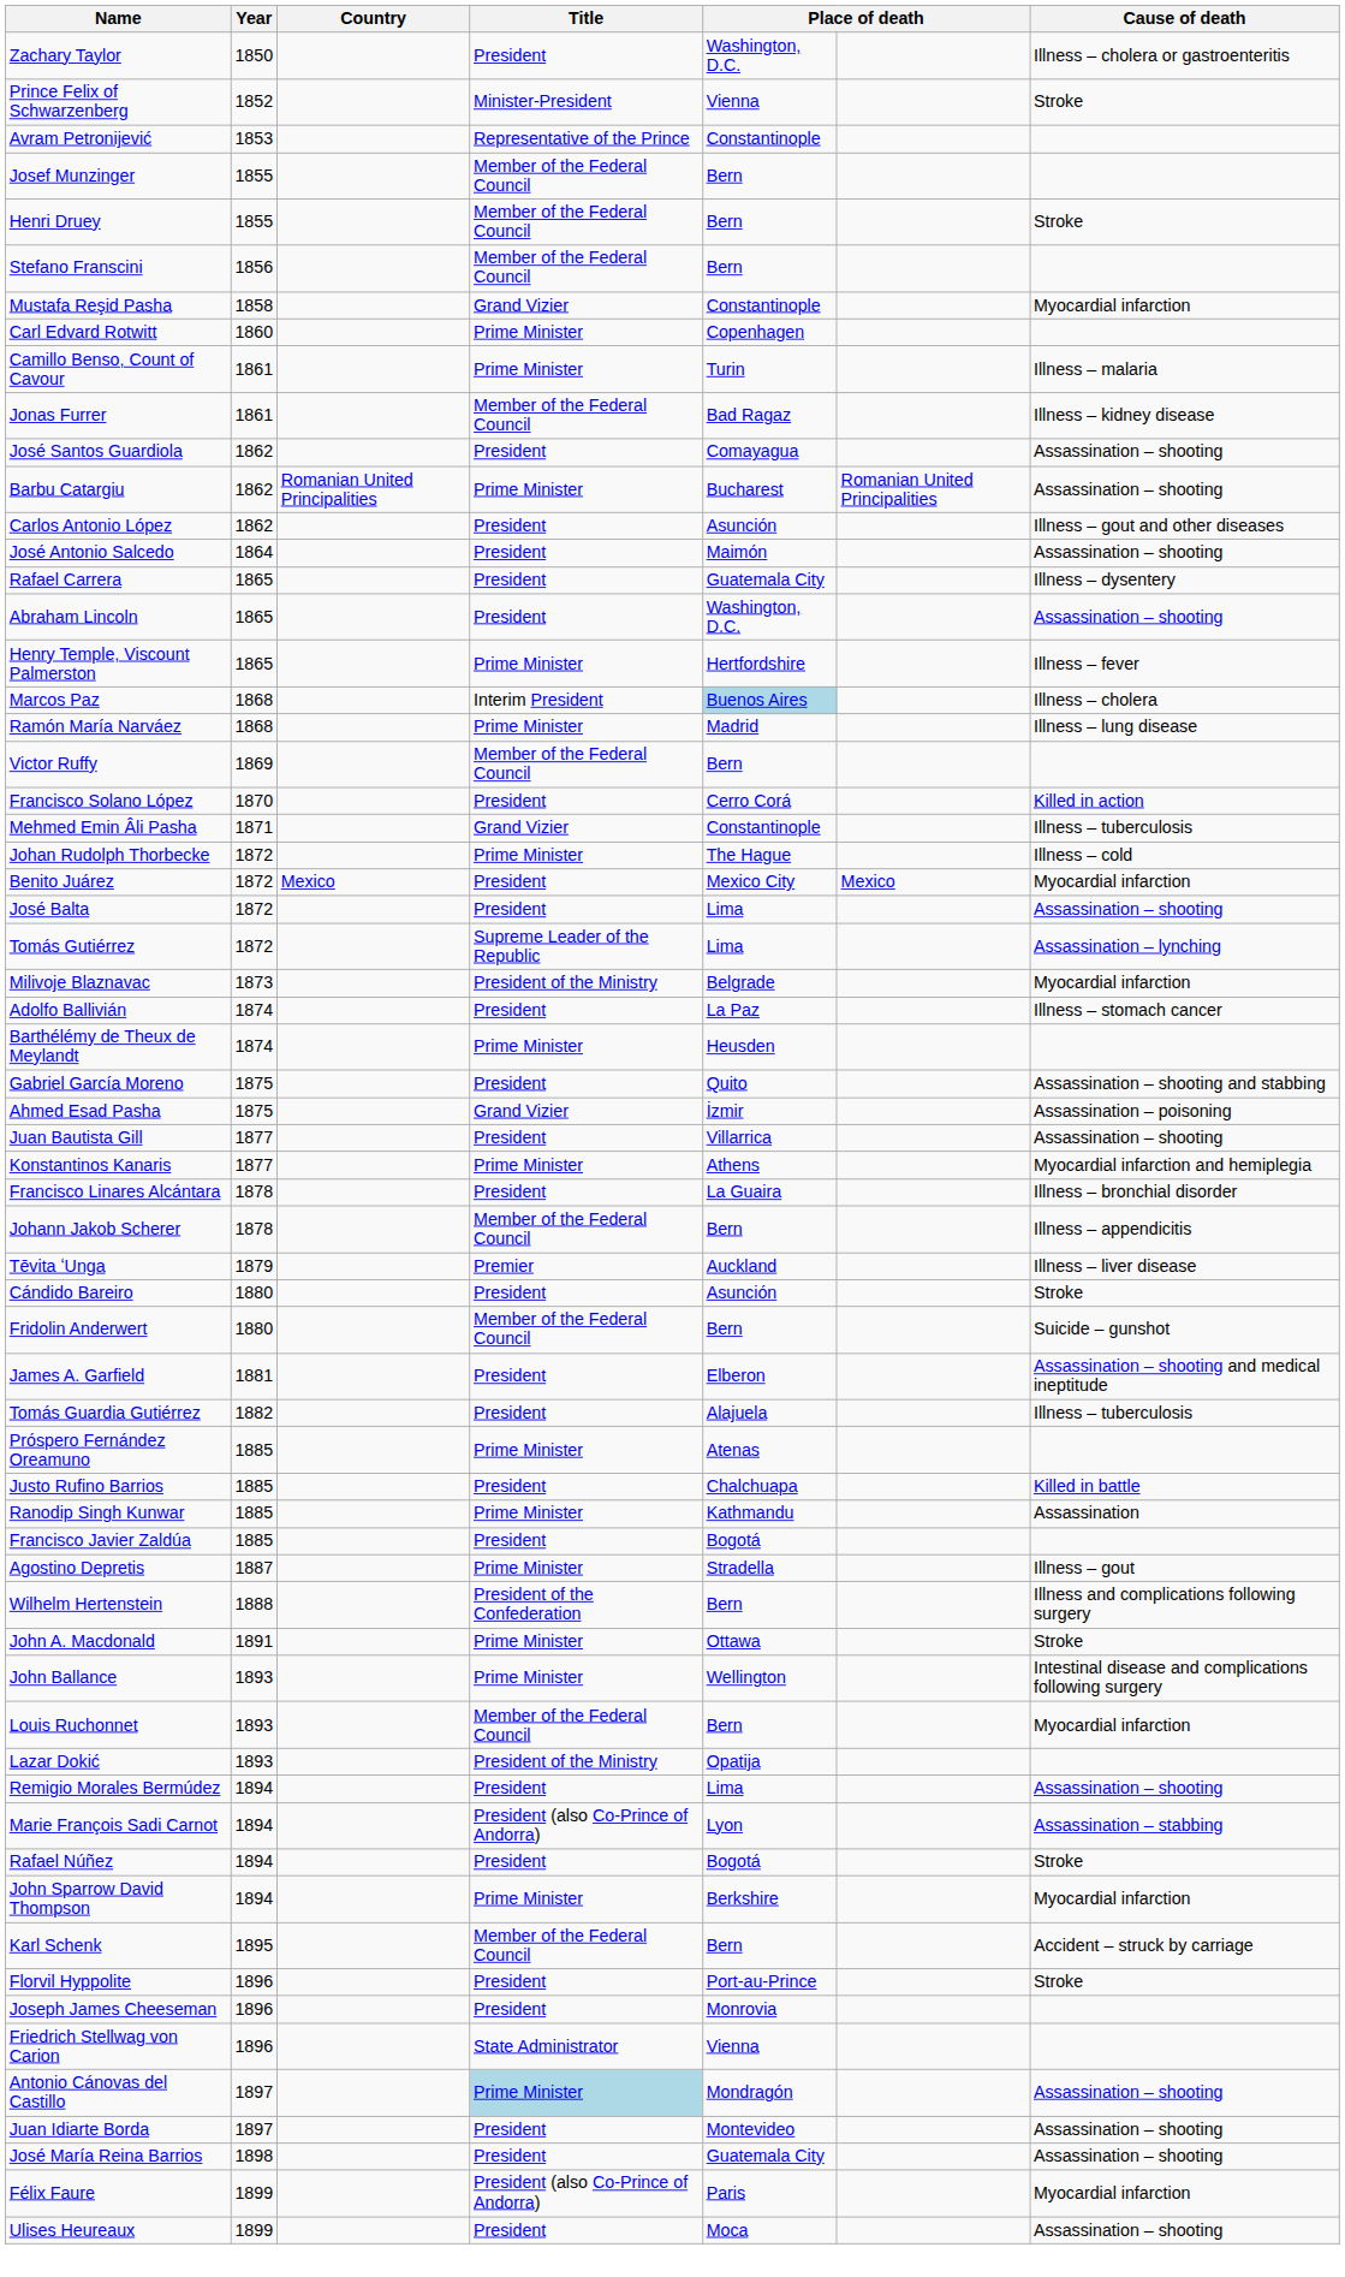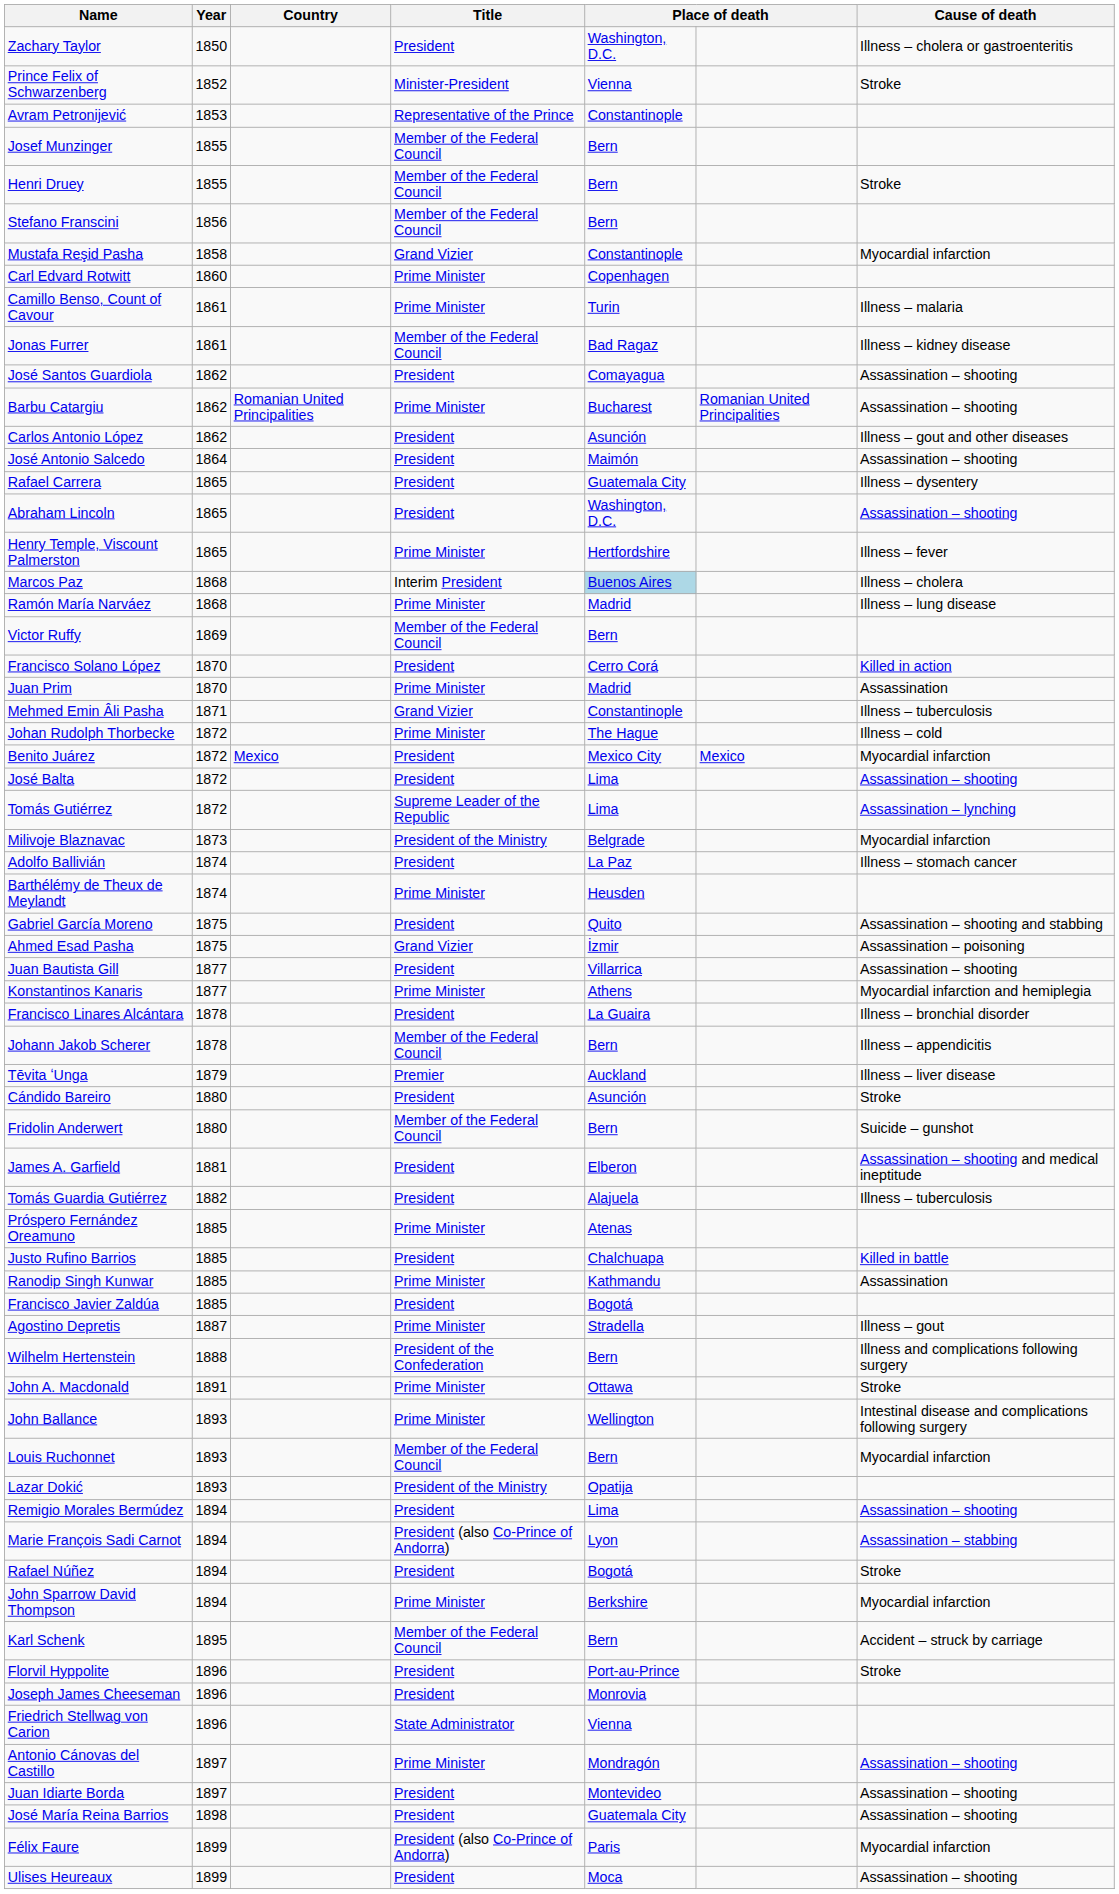 <table class="wikitable sortable">
 <tr>
 <th>Name</th>
 <th>Year</th>
 <th>Country</th>
 <th>Title</th>
 <th colspan="2">Place of death</th>
 <th>Cause of death</th>
 </tr>
 <tr>
 <td><a href='#'>Zachary Taylor</a></td>
 <td>1850</td>
 <td></td>
 <td><a href='#'>President</a></td>
 <td><a href='#'>Washington, D.C.</a></td>
 <td></td>
 <td>Illness – cholera or gastroenteritis</td>
 </tr>
 <tr>
 <td><a href='#'>Prince Felix of Schwarzenberg</a></td>
 <td>1852</td>
 <td></td>
 <td><a href='#'>Minister-President</a></td>
 <td><a href='#'>Vienna</a></td>
 <td></td>
 <td>Stroke</td>
 </tr>
 <tr>
 <td><a href='#'>Avram Petronijević</a></td>
 <td>1853</td>
 <td></td>
 <td><a href='#'>Representative of the Prince</a></td>
 <td><a href='#'>Constantinople</a></td>
 <td></td>
 <td></td>
 </tr>
 <tr>
 <td><a href='#'>Josef Munzinger</a></td>
 <td>1855</td>
 <td></td>
 <td><a href='#'>Member of the Federal Council</a></td>
 <td><a href='#'>Bern</a></td>
 <td></td>
 <td></td>
 </tr>
 <tr>
 <td><a href='#'>Henri Druey</a></td>
 <td>1855</td>
 <td></td>
 <td><a href='#'>Member of the Federal Council</a></td>
 <td><a href='#'>Bern</a></td>
 <td></td>
 <td>Stroke</td>
 </tr>
 <tr>
 <td><a href='#'>Stefano Franscini</a></td>
 <td>1856</td>
 <td></td>
 <td><a href='#'>Member of the Federal Council</a></td>
 <td><a href='#'>Bern</a></td>
 <td></td>
 <td></td>
 </tr>
 <tr>
 <td><a href='#'>Mustafa Reşid Pasha</a></td>
 <td>1858</td>
 <td></td>
 <td><a href='#'>Grand Vizier</a></td>
 <td><a href='#'>Constantinople</a></td>
 <td></td>
 <td>Myocardial infarction</td>
 </tr>
 <tr>
 <td><a href='#'>Carl Edvard Rotwitt</a></td>
 <td>1860</td>
 <td></td>
 <td><a href='#'>Prime Minister</a></td>
 <td><a href='#'>Copenhagen</a></td>
 <td></td>
 <td></td>
 </tr>
 <tr>
 <td><a href='#'>Camillo Benso, Count of Cavour</a></td>
 <td>1861</td>
 <td></td>
 <td><a href='#'>Prime Minister</a></td>
 <td><a href='#'>Turin</a></td>
 <td></td>
 <td>Illness – malaria</td>
 </tr>
 <tr>
 <td><a href='#'>Jonas Furrer</a></td>
 <td>1861</td>
 <td></td>
 <td><a href='#'>Member of the Federal Council</a></td>
 <td><a href='#'>Bad Ragaz</a></td>
 <td></td>
 <td>Illness – kidney disease</td>
 </tr>
 <tr>
 <td><a href='#'>José Santos Guardiola</a></td>
 <td>1862</td>
 <td></td>
 <td><a href='#'>President</a></td>
 <td><a href='#'>Comayagua</a></td>
 <td></td>
 <td>Assassination – shooting</td>
 </tr>
 <tr>
 <td><a href='#'>Barbu Catargiu</a></td>
 <td>1862</td>
 <td> <a href='#'>Romanian United Principalities</a></td>
 <td><a href='#'>Prime Minister</a></td>
 <td><a href='#'>Bucharest</a></td>
 <td> <a href='#'>Romanian United Principalities</a></td>
 <td>Assassination – shooting</td>
 </tr>
 <tr>
 <td><a href='#'>Carlos Antonio López</a></td>
 <td>1862</td>
 <td></td>
 <td><a href='#'>President</a></td>
 <td><a href='#'>Asunción</a></td>
 <td></td>
 <td>Illness – gout and other diseases</td>
 </tr>
 <tr>
 <td><a href='#'>José Antonio Salcedo</a></td>
 <td>1864</td>
 <td></td>
 <td><a href='#'>President</a></td>
 <td><a href='#'>Maimón</a></td>
 <td></td>
 <td>Assassination – shooting</td>
 </tr>
 <tr>
 <td><a href='#'>Rafael Carrera</a></td>
 <td>1865</td>
 <td></td>
 <td><a href='#'>President</a></td>
 <td><a href='#'>Guatemala City</a></td>
 <td></td>
 <td>Illness – dysentery</td>
 </tr>
 <tr>
 <td><a href='#'>Abraham Lincoln</a></td>
 <td>1865</td>
 <td></td>
 <td><a href='#'>President</a></td>
 <td><a href='#'>Washington, D.C.</a></td>
 <td></td>
 <td><a href='#'>Assassination – shooting</a></td>
 </tr>
 <tr>
 <td><a href='#'>Henry Temple, Viscount Palmerston</a></td>
 <td>1865</td>
 <td></td>
 <td><a href='#'>Prime Minister</a></td>
 <td><a href='#'>Hertfordshire</a></td>
 <td></td>
 <td>Illness – fever</td>
 </tr>
 <tr>
 <td><a href='#'>Marcos Paz</a></td>
 <td>1868</td>
 <td></td>
 <td>Interim <a href='#'>President</a></td>
 <td style="background: lightblue;"><a href='#'>Buenos Aires</a></td>
 <td></td>
 <td>Illness – cholera</td>
 </tr>
 <tr>
 <td><a href='#'>Ramón María Narváez</a></td>
 <td>1868</td>
 <td></td>
 <td><a href='#'>Prime Minister</a></td>
 <td><a href='#'>Madrid</a></td>
 <td></td>
 <td>Illness – lung disease</td>
 </tr>
 <tr>
 <td><a href='#'>Victor Ruffy</a></td>
 <td>1869</td>
 <td></td>
 <td><a href='#'>Member of the Federal Council</a></td>
 <td><a href='#'>Bern</a></td>
 <td></td>
 <td></td>
 </tr>
 <tr>
 <td><a href='#'>Francisco Solano López</a></td>
 <td>1870</td>
 <td></td>
 <td><a href='#'>President</a></td>
 <td><a href='#'>Cerro Corá</a></td>
 <td></td>
 <td><a href='#'>Killed in action</a></td>
+</tr>
+<tr>
+<td><a href='#'>Juan Prim</a></td>
+<td>1870</td>
+<td></td>
+<td><a href='#'>Prime Minister</a></td>
+<td><a href='#'>Madrid</a></td>
+<td></td>
+<td>Assassination</td>
 </tr>
 <tr>
 <td><a href='#'>Mehmed Emin Âli Pasha</a></td>
 <td>1871</td>
 <td></td>
 <td><a href='#'>Grand Vizier</a></td>
 <td><a href='#'>Constantinople</a></td>
 <td></td>
 <td>Illness – tuberculosis</td>
 </tr>
 <tr>
 <td><a href='#'>Johan Rudolph Thorbecke</a></td>
 <td>1872</td>
 <td></td>
 <td><a href='#'>Prime Minister</a></td>
 <td><a href='#'>The Hague</a></td>
 <td></td>
 <td>Illness – cold</td>
 </tr>
 <tr>
 <td><a href='#'>Benito Juárez</a></td>
 <td>1872</td>
 <td> <a href='#'>Mexico</a></td>
 <td><a href='#'>President</a></td>
 <td><a href='#'>Mexico City</a></td>
 <td> <a href='#'>Mexico</a></td>
 <td>Myocardial infarction</td>
 </tr>
 <tr>
 <td><a href='#'>José Balta</a></td>
 <td>1872</td>
 <td></td>
 <td><a href='#'>President</a></td>
 <td><a href='#'>Lima</a></td>
 <td></td>
 <td><a href='#'>Assassination – shooting</a></td>
 </tr>
 <tr>
 <td><a href='#'>Tomás Gutiérrez</a></td>
 <td>1872</td>
 <td></td>
 <td><a href='#'>Supreme Leader of the Republic</a></td>
 <td><a href='#'>Lima</a></td>
 <td></td>
 <td><a href='#'>Assassination – lynching</a></td>
 </tr>
 <tr>
 <td><a href='#'>Milivoje Blaznavac</a></td>
 <td>1873</td>
 <td></td>
 <td><a href='#'>President of the Ministry</a></td>
 <td><a href='#'>Belgrade</a></td>
 <td></td>
 <td>Myocardial infarction</td>
 </tr>
 <tr>
 <td><a href='#'>Adolfo Ballivián</a></td>
 <td>1874</td>
 <td></td>
 <td><a href='#'>President</a></td>
 <td><a href='#'>La Paz</a></td>
 <td></td>
 <td>Illness – stomach cancer</td>
 </tr>
 <tr>
 <td><a href='#'>Barthélémy de Theux de Meylandt</a></td>
 <td>1874</td>
 <td></td>
 <td><a href='#'>Prime Minister</a></td>
 <td><a href='#'>Heusden</a></td>
 <td></td>
 <td></td>
 </tr>
 <tr>
 <td><a href='#'>Gabriel García Moreno</a></td>
 <td>1875</td>
 <td></td>
 <td><a href='#'>President</a></td>
 <td><a href='#'>Quito</a></td>
 <td></td>
 <td>Assassination – shooting and stabbing</td>
 </tr>
 <tr>
 <td><a href='#'>Ahmed Esad Pasha</a></td>
 <td>1875</td>
 <td></td>
 <td><a href='#'>Grand Vizier</a></td>
 <td><a href='#'>İzmir</a></td>
 <td></td>
 <td>Assassination – poisoning</td>
 </tr>
 <tr>
 <td><a href='#'>Juan Bautista Gill</a></td>
 <td>1877</td>
 <td></td>
 <td><a href='#'>President</a></td>
 <td><a href='#'>Villarrica</a></td>
 <td></td>
 <td>Assassination – shooting</td>
 </tr>
 <tr>
 <td><a href='#'>Konstantinos Kanaris</a></td>
 <td>1877</td>
 <td></td>
 <td><a href='#'>Prime Minister</a></td>
 <td><a href='#'>Athens</a></td>
 <td></td>
 <td>Myocardial infarction and hemiplegia</td>
 </tr>
 <tr>
 <td><a href='#'>Francisco Linares Alcántara</a></td>
 <td>1878</td>
 <td></td>
 <td><a href='#'>President</a></td>
 <td><a href='#'>La Guaira</a></td>
 <td></td>
 <td>Illness – bronchial disorder</td>
 </tr>
 <tr>
 <td><a href='#'>Johann Jakob Scherer</a></td>
 <td>1878</td>
 <td></td>
 <td><a href='#'>Member of the Federal Council</a></td>
 <td><a href='#'>Bern</a></td>
 <td></td>
 <td>Illness – appendicitis</td>
 </tr>
 <tr>
 <td><a href='#'>Tēvita ʻUnga</a></td>
 <td>1879</td>
 <td></td>
 <td><a href='#'>Premier</a></td>
 <td><a href='#'>Auckland</a></td>
 <td></td>
 <td>Illness – liver disease</td>
 </tr>
 <tr>
 <td><a href='#'>Cándido Bareiro</a></td>
 <td>1880</td>
 <td></td>
 <td><a href='#'>President</a></td>
 <td><a href='#'>Asunción</a></td>
 <td></td>
 <td>Stroke</td>
 </tr>
 <tr>
 <td><a href='#'>Fridolin Anderwert</a></td>
 <td>1880</td>
 <td></td>
 <td><a href='#'>Member of the Federal Council</a></td>
 <td><a href='#'>Bern</a></td>
 <td></td>
 <td>Suicide – gunshot</td>
 </tr>
 <tr>
 <td><a href='#'>James A. Garfield</a></td>
 <td>1881</td>
 <td></td>
 <td><a href='#'>President</a></td>
 <td><a href='#'>Elberon</a></td>
 <td></td>
 <td><a href='#'>Assassination – shooting</a> and medical ineptitude</td>
 </tr>
 <tr>
 <td><a href='#'>Tomás Guardia Gutiérrez</a></td>
 <td>1882</td>
 <td></td>
 <td><a href='#'>President</a></td>
 <td><a href='#'>Alajuela</a></td>
 <td></td>
 <td>Illness – tuberculosis</td>
 </tr>
 <tr>
 <td><a href='#'>Próspero Fernández Oreamuno</a></td>
 <td>1885</td>
 <td></td>
 <td><a href='#'>Prime Minister</a></td>
 <td><a href='#'>Atenas</a></td>
 <td></td>
 <td></td>
 </tr>
 <tr>
 <td><a href='#'>Justo Rufino Barrios</a></td>
 <td>1885</td>
 <td></td>
 <td><a href='#'>President</a></td>
 <td><a href='#'>Chalchuapa</a></td>
 <td></td>
 <td><a href='#'>Killed in battle</a></td>
 </tr>
 <tr>
 <td><a href='#'>Ranodip Singh Kunwar</a></td>
 <td>1885</td>
 <td></td>
 <td><a href='#'>Prime Minister</a></td>
 <td><a href='#'>Kathmandu</a></td>
 <td></td>
 <td>Assassination</td>
 </tr>
 <tr>
 <td><a href='#'>Francisco Javier Zaldúa</a></td>
 <td>1885</td>
 <td></td>
 <td><a href='#'>President</a></td>
 <td><a href='#'>Bogotá</a></td>
 <td></td>
 <td></td>
 </tr>
 <tr>
 <td><a href='#'>Agostino Depretis</a></td>
 <td>1887</td>
 <td></td>
 <td><a href='#'>Prime Minister</a></td>
 <td><a href='#'>Stradella</a></td>
 <td></td>
 <td>Illness – gout</td>
 </tr>
 <tr>
 <td><a href='#'>Wilhelm Hertenstein</a></td>
 <td>1888</td>
 <td></td>
 <td><a href='#'>President of the Confederation</a></td>
 <td><a href='#'>Bern</a></td>
 <td></td>
 <td>Illness and complications following surgery</td>
 </tr>
 <tr>
 <td><a href='#'>John A. Macdonald</a></td>
 <td>1891</td>
 <td></td>
 <td><a href='#'>Prime Minister</a></td>
 <td><a href='#'>Ottawa</a></td>
 <td></td>
 <td>Stroke</td>
 </tr>
 <tr>
 <td><a href='#'>John Ballance</a></td>
 <td>1893</td>
 <td></td>
 <td><a href='#'>Prime Minister</a></td>
 <td><a href='#'>Wellington</a></td>
 <td></td>
 <td>Intestinal disease and complications following surgery</td>
 </tr>
 <tr>
 <td><a href='#'>Louis Ruchonnet</a></td>
 <td>1893</td>
 <td></td>
 <td><a href='#'>Member of the Federal Council</a></td>
 <td><a href='#'>Bern</a></td>
 <td></td>
 <td>Myocardial infarction</td>
 </tr>
 <tr>
 <td><a href='#'>Lazar Dokić</a></td>
 <td>1893</td>
 <td></td>
 <td><a href='#'>President of the Ministry</a></td>
 <td><a href='#'>Opatija</a></td>
 <td></td>
 <td></td>
 </tr>
 <tr>
 <td><a href='#'>Remigio Morales Bermúdez</a></td>
 <td>1894</td>
 <td></td>
 <td><a href='#'>President</a></td>
 <td><a href='#'>Lima</a></td>
 <td></td>
 <td><a href='#'>Assassination – shooting</a></td>
 </tr>
 <tr>
 <td><a href='#'>Marie François Sadi Carnot</a></td>
 <td>1894</td>
 <td></td>
 <td><a href='#'>President</a> (also <a href='#'>Co-Prince of Andorra</a>)</td>
 <td><a href='#'>Lyon</a></td>
 <td></td>
 <td><a href='#'>Assassination – stabbing</a></td>
 </tr>
 <tr>
 <td><a href='#'>Rafael Núñez</a></td>
 <td>1894</td>
 <td></td>
 <td><a href='#'>President</a></td>
 <td><a href='#'>Bogotá</a></td>
 <td></td>
 <td>Stroke</td>
 </tr>
 <tr>
 <td><a href='#'>John Sparrow David Thompson</a></td>
 <td>1894</td>
 <td></td>
 <td><a href='#'>Prime Minister</a></td>
 <td><a href='#'>Berkshire</a></td>
 <td></td>
 <td>Myocardial infarction</td>
 </tr>
 <tr>
 <td><a href='#'>Karl Schenk</a></td>
 <td>1895</td>
 <td></td>
 <td><a href='#'>Member of the Federal Council</a></td>
 <td><a href='#'>Bern</a></td>
 <td></td>
 <td>Accident – struck by carriage</td>
 </tr>
 <tr>
 <td><a href='#'>Florvil Hyppolite</a></td>
 <td>1896</td>
 <td></td>
 <td><a href='#'>President</a></td>
 <td><a href='#'>Port-au-Prince</a></td>
 <td></td>
 <td>Stroke</td>
 </tr>
 <tr>
 <td><a href='#'>Joseph James Cheeseman</a></td>
 <td>1896</td>
 <td></td>
 <td><a href='#'>President</a></td>
 <td><a href='#'>Monrovia</a></td>
 <td></td>
 <td></td>
 </tr>
 <tr>
 <td><a href='#'>Friedrich Stellwag von Carion</a></td>
 <td>1896</td>
 <td></td>
 <td><a href='#'>State Administrator</a></td>
 <td><a href='#'>Vienna</a></td>
 <td></td>
 <td></td>
 </tr>
 <tr>
 <td><a href='#'>Antonio Cánovas del Castillo</a></td>
 <td>1897</td>
 <td></td>
-<td style="background: lightblue;"><a href='#'>Prime Minister</a></td>
+<td><a href='#'>Prime Minister</a></td>
 <td><a href='#'>Mondragón</a></td>
 <td></td>
 <td><a href='#'>Assassination – shooting</a></td>
 </tr>
 <tr>
 <td><a href='#'>Juan Idiarte Borda</a></td>
 <td>1897</td>
 <td></td>
 <td><a href='#'>President</a></td>
 <td><a href='#'>Montevideo</a></td>
 <td></td>
 <td>Assassination – shooting</td>
 </tr>
 <tr>
 <td><a href='#'>José María Reina Barrios</a></td>
 <td>1898</td>
 <td></td>
 <td><a href='#'>President</a></td>
 <td><a href='#'>Guatemala City</a></td>
 <td></td>
 <td>Assassination – shooting</td>
 </tr>
 <tr>
 <td><a href='#'>Félix Faure</a></td>
 <td>1899</td>
 <td></td>
 <td><a href='#'>President</a> (also <a href='#'>Co-Prince of Andorra</a>)</td>
 <td><a href='#'>Paris</a></td>
 <td></td>
 <td>Myocardial infarction</td>
 </tr>
 <tr>
 <td><a href='#'>Ulises Heureaux</a></td>
 <td>1899</td>
 <td></td>
 <td><a href='#'>President</a></td>
 <td><a href='#'>Moca</a></td>
 <td></td>
 <td>Assassination – shooting</td>
 </tr>
 </table>
